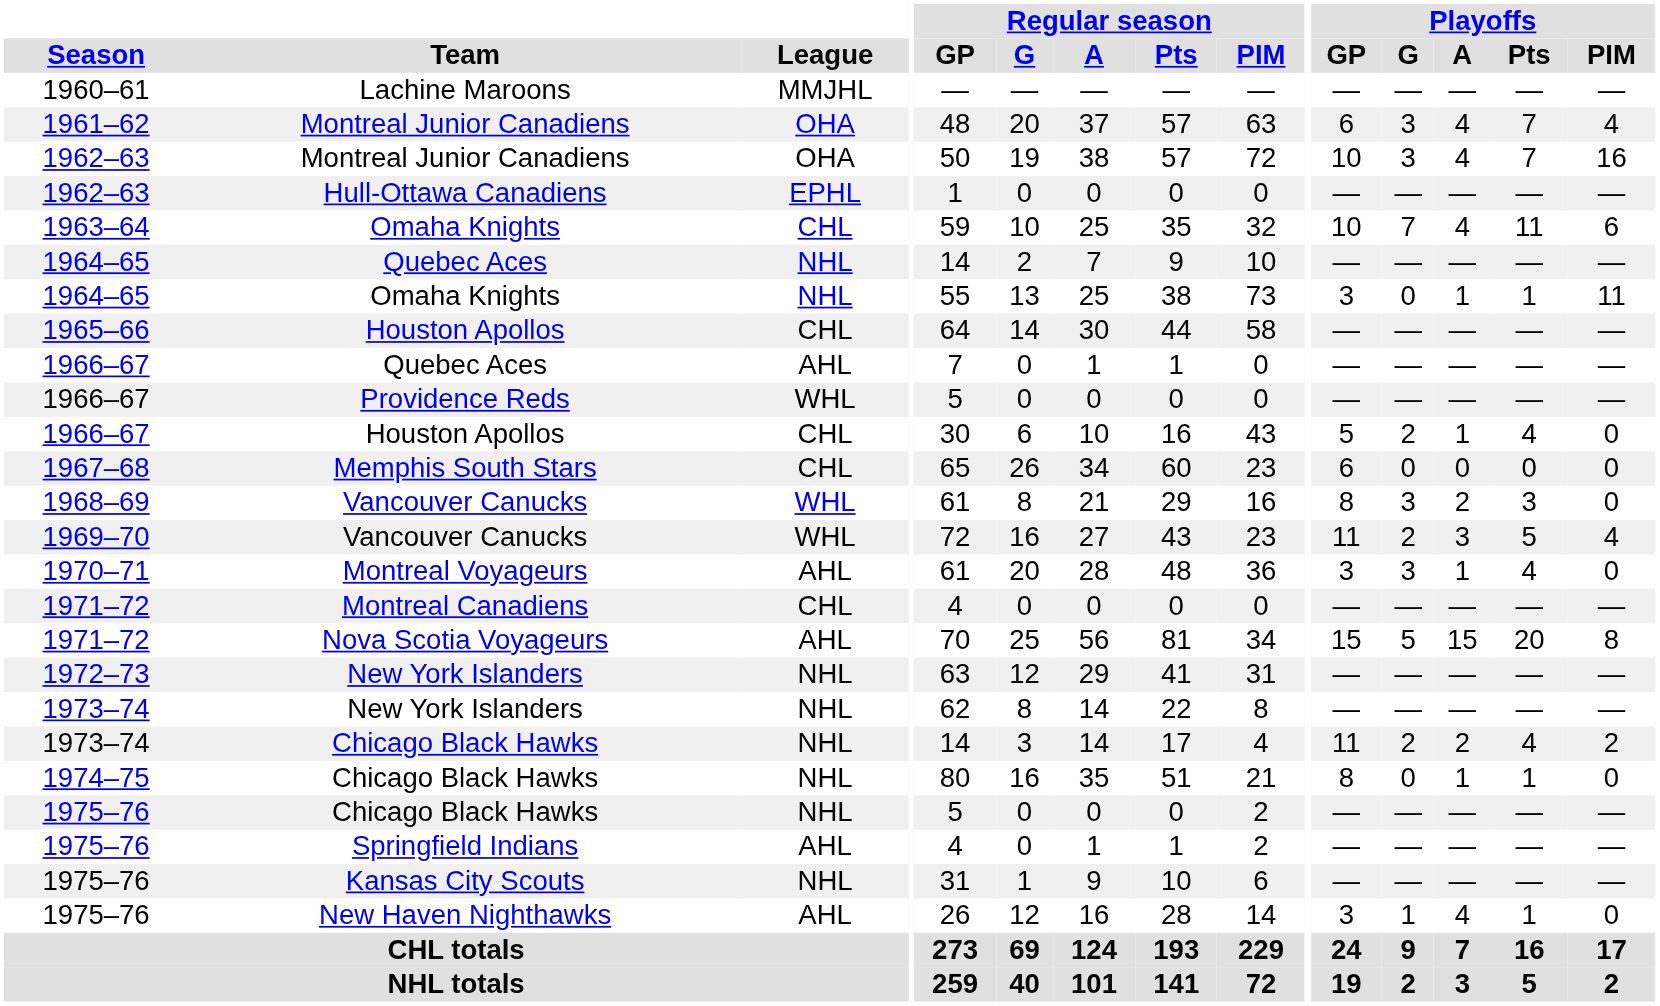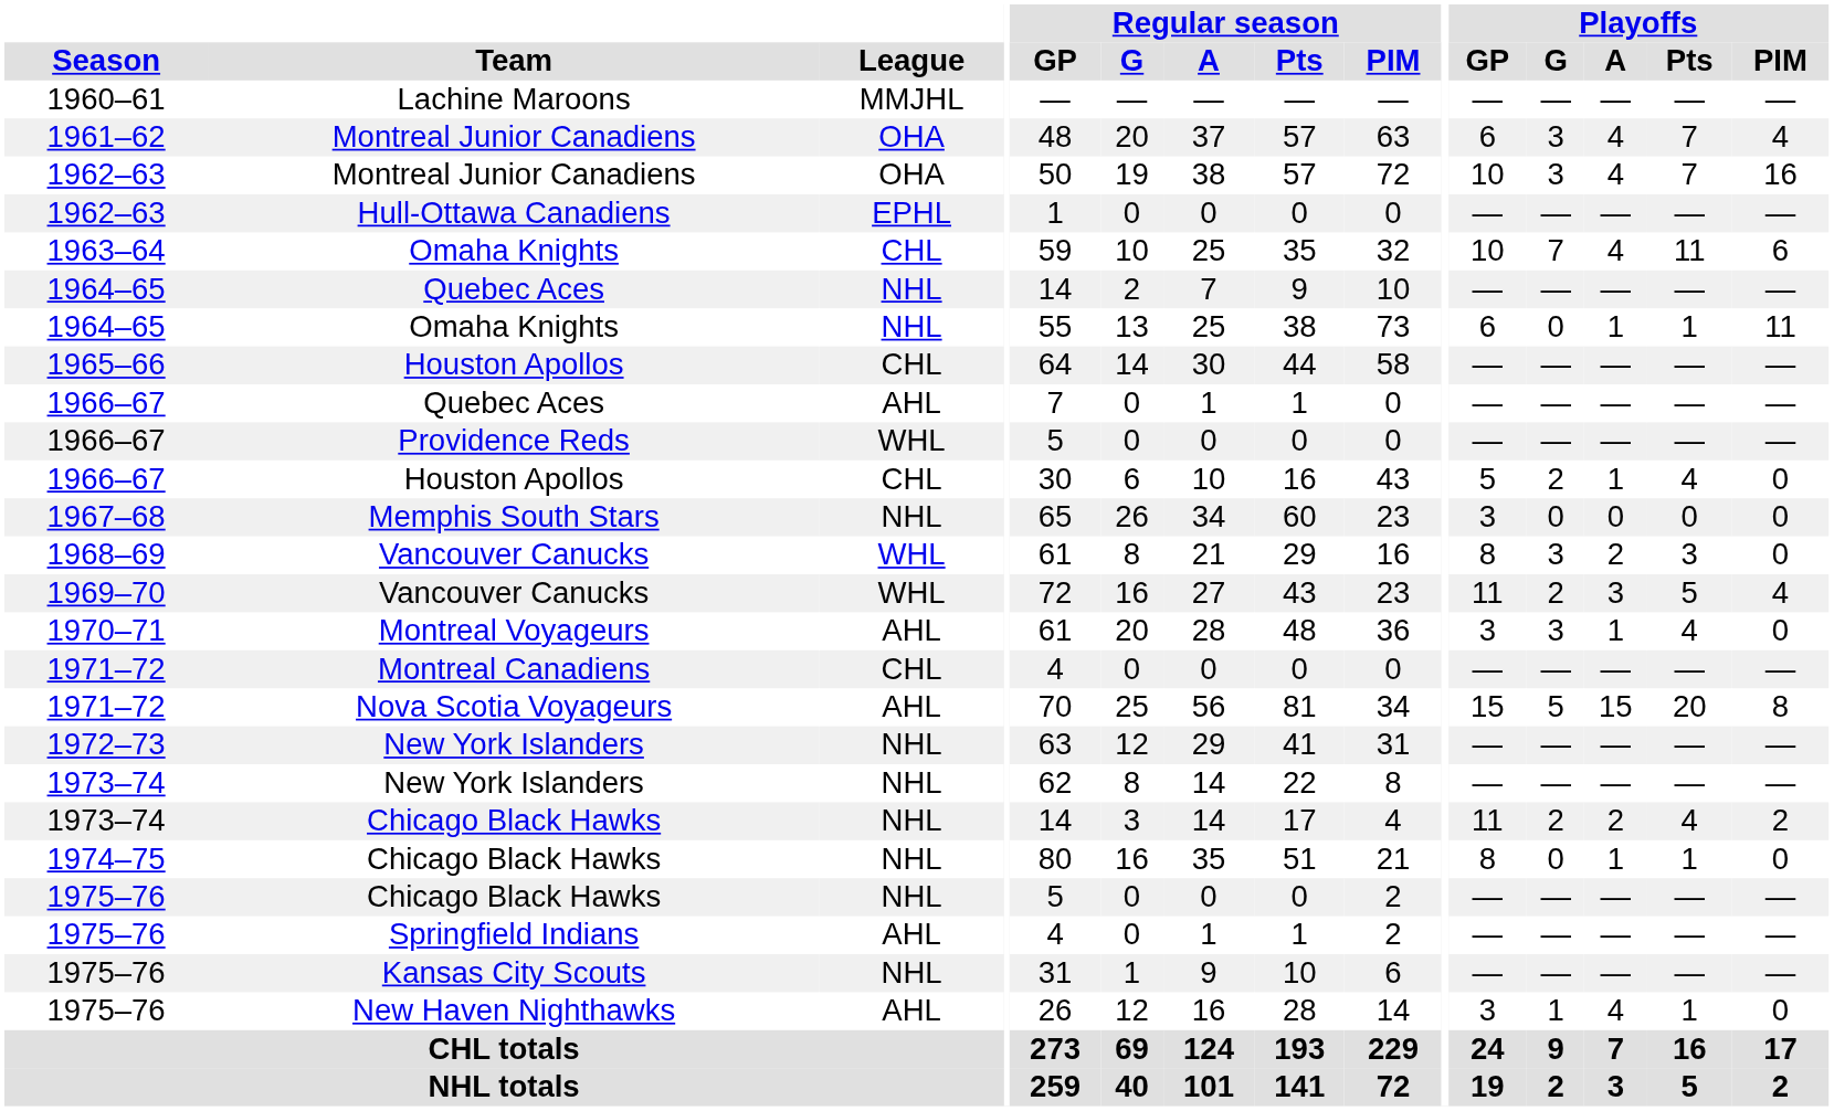 <table border="0" cellpadding="1" cellspacing="0" style="text-align:center; width:60em">
 <tr bgcolor="#e0e0e0">
 <th colspan="3" bgcolor="#ffffff"></th>
 <th rowspan="100" bgcolor="#ffffff"></th>
 <th colspan="5"><a href='#'>Regular season</a></th>
 <th rowspan="100" bgcolor="#ffffff"></th>
 <th colspan="5"><a href='#'>Playoffs</a></th>
 </tr>
 <tr bgcolor="#e0e0e0">
 <th><a href='#'>Season</a></th>
 <th>Team</th>
 <th>League</th>
 <th>GP</th>
 <th><a href='#'>G</a></th>
 <th><a href='#'>A</a></th>
 <th><a href='#'>Pts</a></th>
 <th><a href='#'>PIM</a></th>
 <th>GP</th>
 <th>G</th>
 <th>A</th>
 <th>Pts</th>
 <th>PIM</th>
 </tr>
 <tr>
 <td>1960–61</td>
 <td>Lachine Maroons</td>
 <td>MMJHL</td>
 <td>—</td>
 <td>—</td>
 <td>—</td>
 <td>—</td>
 <td>—</td>
 <td>—</td>
 <td>—</td>
 <td>—</td>
 <td>—</td>
 <td>—</td>
 </tr>
 <tr bgcolor="#f0f0f0">
 <td><a href='#'>1961–62</a></td>
 <td><a href='#'>Montreal Junior Canadiens</a></td>
 <td><a href='#'>OHA</a></td>
 <td>48</td>
 <td>20</td>
 <td>37</td>
 <td>57</td>
 <td>63</td>
 <td>6</td>
 <td>3</td>
 <td>4</td>
 <td>7</td>
 <td>4</td>
 </tr>
 <tr>
 <td><a href='#'>1962–63</a></td>
 <td>Montreal Junior Canadiens</td>
 <td>OHA</td>
 <td>50</td>
 <td>19</td>
 <td>38</td>
 <td>57</td>
 <td>72</td>
 <td>10</td>
 <td>3</td>
 <td>4</td>
 <td>7</td>
 <td>16</td>
 </tr>
 <tr bgcolor="#f0f0f0">
 <td><a href='#'>1962–63</a></td>
 <td><a href='#'>Hull-Ottawa Canadiens</a></td>
 <td><a href='#'>EPHL</a></td>
 <td>1</td>
 <td>0</td>
 <td>0</td>
 <td>0</td>
 <td>0</td>
 <td>—</td>
 <td>—</td>
 <td>—</td>
 <td>—</td>
 <td>—</td>
 </tr>
 <tr>
 <td><a href='#'>1963–64</a></td>
 <td><a href='#'>Omaha Knights</a></td>
 <td><a href='#'>CHL</a></td>
 <td>59</td>
 <td>10</td>
 <td>25</td>
 <td>35</td>
 <td>32</td>
 <td>10</td>
 <td>7</td>
 <td>4</td>
 <td>11</td>
 <td>6</td>
 </tr>
 <tr bgcolor="#f0f0f0">
 <td><a href='#'>1964–65</a></td>
 <td><a href='#'>Quebec Aces</a></td>
 <td><a href='#'>NHL</a></td>
 <td>14</td>
 <td>2</td>
 <td>7</td>
 <td>9</td>
 <td>10</td>
 <td>—</td>
 <td>—</td>
 <td>—</td>
 <td>—</td>
 <td>—</td>
 </tr>
 <tr>
 <td><a href='#'>1964–65</a></td>
 <td>Omaha Knights</td>
 <td><a href='#'>NHL</a></td>
 <td>55</td>
 <td>13</td>
 <td>25</td>
 <td>38</td>
 <td>73</td>
-<td>3</td>
+<td>6</td>
 <td>0</td>
 <td>1</td>
 <td>1</td>
 <td>11</td>
 </tr>
 <tr bgcolor="#f0f0f0">
 <td><a href='#'>1965–66</a></td>
 <td><a href='#'>Houston Apollos</a></td>
 <td>CHL</td>
 <td>64</td>
 <td>14</td>
 <td>30</td>
 <td>44</td>
 <td>58</td>
 <td>—</td>
 <td>—</td>
 <td>—</td>
 <td>—</td>
 <td>—</td>
 </tr>
 <tr>
 <td><a href='#'>1966–67</a></td>
 <td>Quebec Aces</td>
 <td>AHL</td>
 <td>7</td>
 <td>0</td>
 <td>1</td>
 <td>1</td>
 <td>0</td>
 <td>—</td>
 <td>—</td>
 <td>—</td>
 <td>—</td>
 <td>—</td>
 </tr>
 <tr bgcolor="#f0f0f0">
 <td>1966–67</td>
 <td><a href='#'>Providence Reds</a></td>
 <td>WHL</td>
 <td>5</td>
 <td>0</td>
 <td>0</td>
 <td>0</td>
 <td>0</td>
 <td>—</td>
 <td>—</td>
 <td>—</td>
 <td>—</td>
 <td>—</td>
 </tr>
 <tr>
 <td><a href='#'>1966–67</a></td>
 <td>Houston Apollos</td>
 <td>CHL</td>
 <td>30</td>
 <td>6</td>
 <td>10</td>
 <td>16</td>
 <td>43</td>
 <td>5</td>
 <td>2</td>
 <td>1</td>
 <td>4</td>
 <td>0</td>
 </tr>
 <tr bgcolor="#f0f0f0">
 <td><a href='#'>1967–68</a></td>
 <td><a href='#'>Memphis South Stars</a></td>
-<td>CHL</td>
+<td>NHL</td>
 <td>65</td>
 <td>26</td>
 <td>34</td>
 <td>60</td>
 <td>23</td>
-<td>6</td>
+<td>3</td>
 <td>0</td>
 <td>0</td>
 <td>0</td>
 <td>0</td>
 </tr>
 <tr>
 <td><a href='#'>1968–69</a></td>
 <td><a href='#'>Vancouver Canucks</a></td>
 <td><a href='#'>WHL</a></td>
 <td>61</td>
 <td>8</td>
 <td>21</td>
 <td>29</td>
 <td>16</td>
 <td>8</td>
 <td>3</td>
 <td>2</td>
 <td>3</td>
 <td>0</td>
 </tr>
 <tr bgcolor="#f0f0f0">
 <td><a href='#'>1969–70</a></td>
 <td>Vancouver Canucks</td>
 <td>WHL</td>
 <td>72</td>
 <td>16</td>
 <td>27</td>
 <td>43</td>
 <td>23</td>
 <td>11</td>
 <td>2</td>
 <td>3</td>
 <td>5</td>
 <td>4</td>
 </tr>
 <tr>
 <td><a href='#'>1970–71</a></td>
 <td><a href='#'>Montreal Voyageurs</a></td>
 <td>AHL</td>
 <td>61</td>
 <td>20</td>
 <td>28</td>
 <td>48</td>
 <td>36</td>
 <td>3</td>
 <td>3</td>
 <td>1</td>
 <td>4</td>
 <td>0</td>
 </tr>
 <tr bgcolor="#f0f0f0">
 <td><a href='#'>1971–72</a></td>
 <td><a href='#'>Montreal Canadiens</a></td>
 <td>CHL</td>
 <td>4</td>
 <td>0</td>
 <td>0</td>
 <td>0</td>
 <td>0</td>
 <td>—</td>
 <td>—</td>
 <td>—</td>
 <td>—</td>
 <td>—</td>
 </tr>
 <tr>
 <td><a href='#'>1971–72</a></td>
 <td><a href='#'>Nova Scotia Voyageurs</a></td>
 <td>AHL</td>
 <td>70</td>
 <td>25</td>
 <td>56</td>
 <td>81</td>
 <td>34</td>
 <td>15</td>
 <td>5</td>
 <td>15</td>
 <td>20</td>
 <td>8</td>
 </tr>
 <tr bgcolor="#f0f0f0">
 <td><a href='#'>1972–73</a></td>
 <td><a href='#'>New York Islanders</a></td>
 <td>NHL</td>
 <td>63</td>
 <td>12</td>
 <td>29</td>
 <td>41</td>
 <td>31</td>
 <td>—</td>
 <td>—</td>
 <td>—</td>
 <td>—</td>
 <td>—</td>
 </tr>
 <tr>
 <td><a href='#'>1973–74</a></td>
 <td>New York Islanders</td>
 <td>NHL</td>
 <td>62</td>
 <td>8</td>
 <td>14</td>
 <td>22</td>
 <td>8</td>
 <td>—</td>
 <td>—</td>
 <td>—</td>
 <td>—</td>
 <td>—</td>
 </tr>
 <tr bgcolor="#f0f0f0">
 <td>1973–74</td>
 <td><a href='#'>Chicago Black Hawks</a></td>
 <td>NHL</td>
 <td>14</td>
 <td>3</td>
 <td>14</td>
 <td>17</td>
 <td>4</td>
 <td>11</td>
 <td>2</td>
 <td>2</td>
 <td>4</td>
 <td>2</td>
 </tr>
 <tr>
 <td><a href='#'>1974–75</a></td>
 <td>Chicago Black Hawks</td>
 <td>NHL</td>
 <td>80</td>
 <td>16</td>
 <td>35</td>
 <td>51</td>
 <td>21</td>
 <td>8</td>
 <td>0</td>
 <td>1</td>
 <td>1</td>
 <td>0</td>
 </tr>
 <tr bgcolor="#f0f0f0">
 <td><a href='#'>1975–76</a></td>
 <td>Chicago Black Hawks</td>
 <td>NHL</td>
 <td>5</td>
 <td>0</td>
 <td>0</td>
 <td>0</td>
 <td>2</td>
 <td>—</td>
 <td>—</td>
 <td>—</td>
 <td>—</td>
 <td>—</td>
 </tr>
 <tr>
 <td><a href='#'>1975–76</a></td>
 <td><a href='#'>Springfield Indians</a></td>
 <td>AHL</td>
 <td>4</td>
 <td>0</td>
 <td>1</td>
 <td>1</td>
 <td>2</td>
 <td>—</td>
 <td>—</td>
 <td>—</td>
 <td>—</td>
 <td>—</td>
 </tr>
 <tr bgcolor="#f0f0f0">
 <td>1975–76</td>
 <td><a href='#'>Kansas City Scouts</a></td>
 <td>NHL</td>
 <td>31</td>
 <td>1</td>
 <td>9</td>
 <td>10</td>
 <td>6</td>
 <td>—</td>
 <td>—</td>
 <td>—</td>
 <td>—</td>
 <td>—</td>
 </tr>
 <tr>
 <td>1975–76</td>
 <td><a href='#'>New Haven Nighthawks</a></td>
 <td>AHL</td>
 <td>26</td>
 <td>12</td>
 <td>16</td>
 <td>28</td>
 <td>14</td>
 <td>3</td>
 <td>1</td>
 <td>4</td>
 <td>1</td>
 <td>0</td>
 </tr>
 <tr bgcolor="#e0e0e0">
 <th colspan="3">CHL totals</th>
 <th>273</th>
 <th>69</th>
 <th>124</th>
 <th>193</th>
 <th>229</th>
 <th>24</th>
 <th>9</th>
 <th>7</th>
 <th>16</th>
 <th>17</th>
 </tr>
 <tr bgcolor="#e0e0e0">
 <th colspan="3">NHL totals</th>
 <th>259</th>
 <th>40</th>
 <th>101</th>
 <th>141</th>
 <th>72</th>
 <th>19</th>
 <th>2</th>
 <th>3</th>
 <th>5</th>
 <th>2</th>
 </tr>
 </table>
